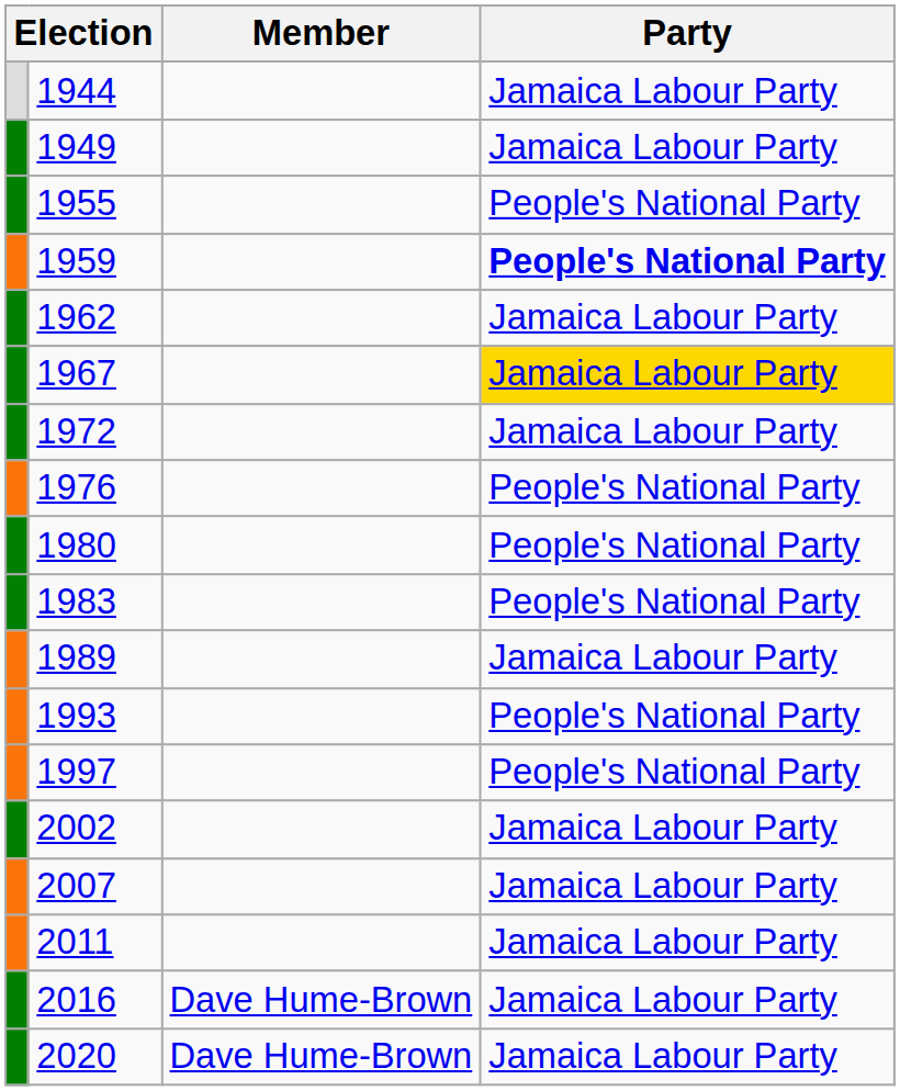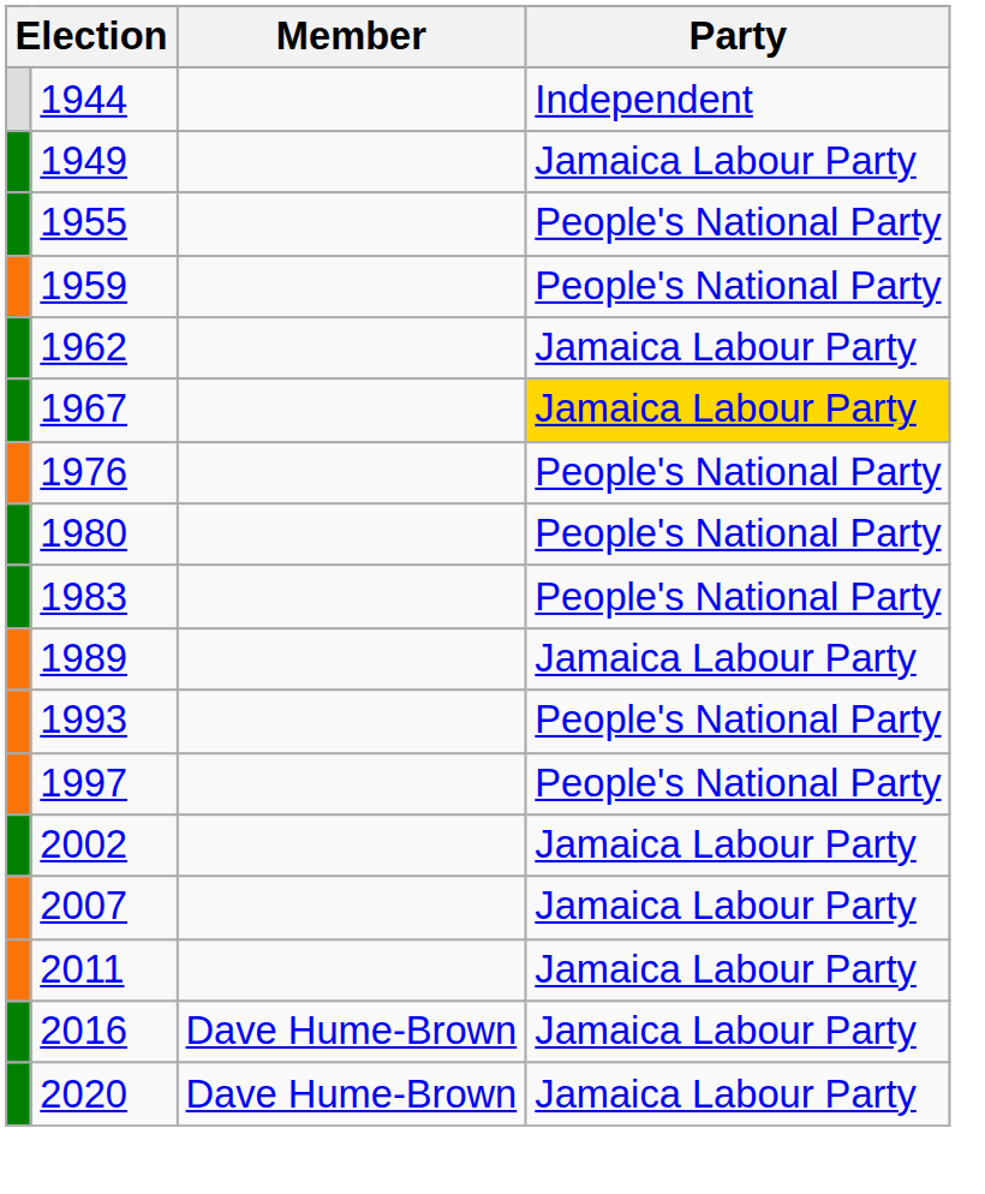 <table class="wikitable sortable mw-collapsible">
 <tr>
 <th colspan="2">Election</th>
 <th>Member</th>
 <th>Party</th>
 </tr>
 <tr>
 <td style="background-color: #DDDDDD"></td>
 <td><a href='#'>1944</a></td>
 <td></td>
-<td><a href='#'>Jamaica Labour Party</a></td>
+<td><a href='#'>Independent</a></td>
 </tr>
 <tr>
 <td style="background-color: green"></td>
 <td><a href='#'>1949</a></td>
 <td></td>
 <td><a href='#'>Jamaica Labour Party</a></td>
 </tr>
 <tr>
 <td style="background-color: green"></td>
 <td><a href='#'>1955</a></td>
 <td></td>
 <td><a href='#'>People's National Party</a></td>
 </tr>
 <tr>
 <td style="background-color: #fb740a"></td>
 <td><a href='#'>1959</a></td>
 <td></td>
-<td><strong><a href='#'>People's National Party</a></strong></td>
+<td><a href='#'>People's National Party</a></td>
 </tr>
 <tr>
 <td style="background-color: green"></td>
 <td><a href='#'>1962</a></td>
 <td></td>
 <td><a href='#'>Jamaica Labour Party</a></td>
 </tr>
 <tr>
 <td style="background-color: green"></td>
 <td><a href='#'>1967</a></td>
 <td></td>
 <td style="background: gold;"><a href='#'>Jamaica Labour Party</a></td>
-</tr>
-<tr>
-<td style="background-color: green"></td>
-<td><a href='#'>1972</a></td>
-<td></td>
-<td><a href='#'>Jamaica Labour Party</a></td>
 </tr>
 <tr>
 <td style="background-color: #fb740a"></td>
 <td><a href='#'>1976</a></td>
 <td></td>
 <td><a href='#'>People's National Party</a></td>
 </tr>
 <tr>
 <td style="background-color: green"></td>
 <td><a href='#'>1980</a></td>
 <td></td>
 <td><a href='#'>People's National Party</a></td>
 </tr>
 <tr>
 <td style="background-color: green"></td>
 <td><a href='#'>1983</a></td>
 <td></td>
 <td><a href='#'>People's National Party</a></td>
 </tr>
 <tr>
 <td style="background-color: #fb740a"></td>
 <td><a href='#'>1989</a></td>
 <td></td>
 <td><a href='#'>Jamaica Labour Party</a></td>
 </tr>
 <tr>
 <td style="background-color: #fb740a"></td>
 <td><a href='#'>1993</a></td>
 <td></td>
 <td><a href='#'>People's National Party</a></td>
 </tr>
 <tr>
 <td style="background-color: #fb740a"></td>
 <td><a href='#'>1997</a></td>
 <td></td>
 <td><a href='#'>People's National Party</a></td>
 </tr>
 <tr>
 <td style="background-color: green"></td>
 <td><a href='#'>2002</a></td>
 <td></td>
 <td><a href='#'>Jamaica Labour Party</a></td>
 </tr>
 <tr>
 <td style="background-color: #fb740a"></td>
 <td><a href='#'>2007</a></td>
 <td></td>
 <td><a href='#'>Jamaica Labour Party</a></td>
 </tr>
 <tr>
 <td style="background-color: #fb740a"></td>
 <td><a href='#'>2011</a></td>
 <td></td>
 <td><a href='#'>Jamaica Labour Party</a></td>
 </tr>
 <tr>
 <td style="background-color: green"></td>
 <td><a href='#'>2016</a></td>
 <td><a href='#'>Dave Hume-Brown</a></td>
 <td><a href='#'>Jamaica Labour Party</a></td>
 </tr>
 <tr>
 <td style="background-color: green"></td>
 <td><a href='#'>2020</a></td>
 <td><a href='#'>Dave Hume-Brown</a></td>
 <td><a href='#'>Jamaica Labour Party</a></td>
 </tr>
 </table>
